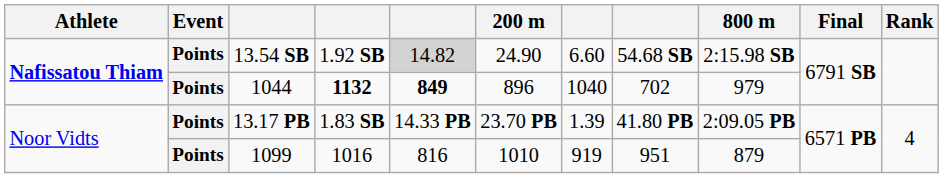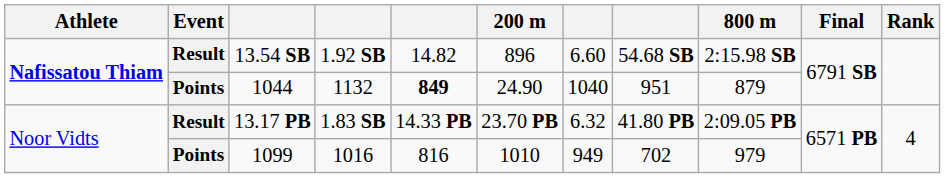 <table class=wikitable style="font-size:90%;">
 <tr>
 <th>Athlete</th>
 <th>Event</th>
 <th></th>
 <th></th>
 <th></th>
 <th>200 m</th>
 <th></th>
 <th></th>
 <th>800 m</th>
 <th>Final</th>
 <th>Rank</th>
 </tr>
 <tr align=center>
 <td rowspan=2 align=left><strong><a href='#'>Nafissatou Thiam</a></strong></td>
-<th style="font-size:95%">Points</th>
+<th style="font-size:95%">Result</th>
 <td>13.54 <strong>SB</strong></td>
 <td>1.92 <strong>SB</strong></td>
-<td style="background: lightgrey;">14.82</td>
-<td>24.90</td>
+<td>14.82</td>
+<td>896</td>
 <td>6.60</td>
 <td>54.68 <strong>SB</strong></td>
 <td>2:15.98 <strong>SB</strong></td>
 <td rowspan=2>6791 <strong>SB</strong></td>
 <td rowspan=2></td>
 </tr>
 <tr align=center>
 <th style="font-size:95%">Points</th>
 <td>1044</td>
-<td><strong>1132</strong></td>
+<td>1132</td>
 <td><strong>849</strong></td>
-<td>896</td>
+<td>24.90</td>
 <td>1040</td>
-<td>702</td>
-<td>979</td>
+<td>951</td>
+<td>879</td>
 </tr>
 <tr align=center>
 <td align=left rowspan=2><a href='#'>Noor Vidts</a></td>
-<th style="font-size:95%">Points</th>
+<th style="font-size:95%">Result</th>
 <td>13.17 <strong>PB</strong></td>
 <td>1.83 <strong>SB</strong></td>
 <td>14.33 <strong>PB</strong></td>
 <td>23.70 <strong>PB</strong></td>
-<td>1.39</td>
+<td>6.32</td>
 <td>41.80 <strong>PB</strong></td>
 <td>2:09.05 <strong>PB</strong></td>
 <td rowspan=2>6571 <strong>PB</strong></td>
 <td rowspan=2>4</td>
 </tr>
 <tr align=center>
 <th style="font-size:95%">Points</th>
 <td>1099</td>
 <td>1016</td>
 <td>816</td>
 <td>1010</td>
-<td>919</td>
-<td>951</td>
-<td>879</td>
+<td>949</td>
+<td>702</td>
+<td>979</td>
 </tr>
 </table>
